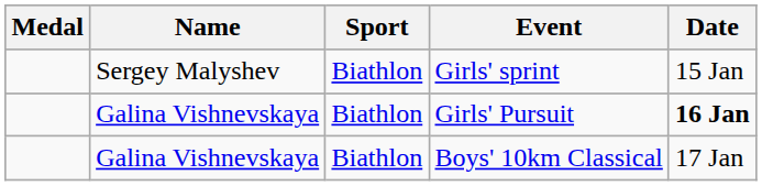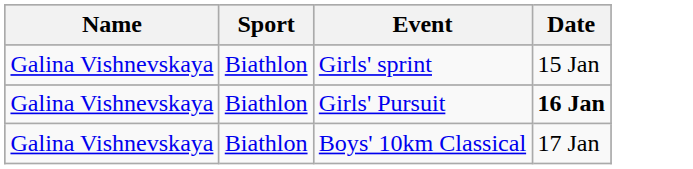 <table class="wikitable sortable" style="font-size:90%">
 <tr>
-<th>Medal</th>
 <th>Name</th>
 <th>Sport</th>
 <th>Event</th>
 <th>Date</th>
 </tr>
 <tr>
-<td></td>
-<td>Sergey Malyshev</td>
+<td><a href='#'>Galina Vishnevskaya</a></td>
 <td><a href='#'>Biathlon</a></td>
 <td><a href='#'>Girls' sprint</a></td>
 <td>15 Jan</td>
 </tr>
 <tr>
-<td></td>
 <td><a href='#'>Galina Vishnevskaya</a></td>
 <td><a href='#'>Biathlon</a></td>
 <td><a href='#'>Girls' Pursuit</a></td>
 <td><strong>16 Jan</strong></td>
 </tr>
 <tr>
-<td></td>
 <td><a href='#'>Galina Vishnevskaya</a></td>
 <td><a href='#'>Biathlon</a></td>
 <td><a href='#'>Boys' 10km Classical</a></td>
 <td>17 Jan</td>
 </tr>
 </table>
